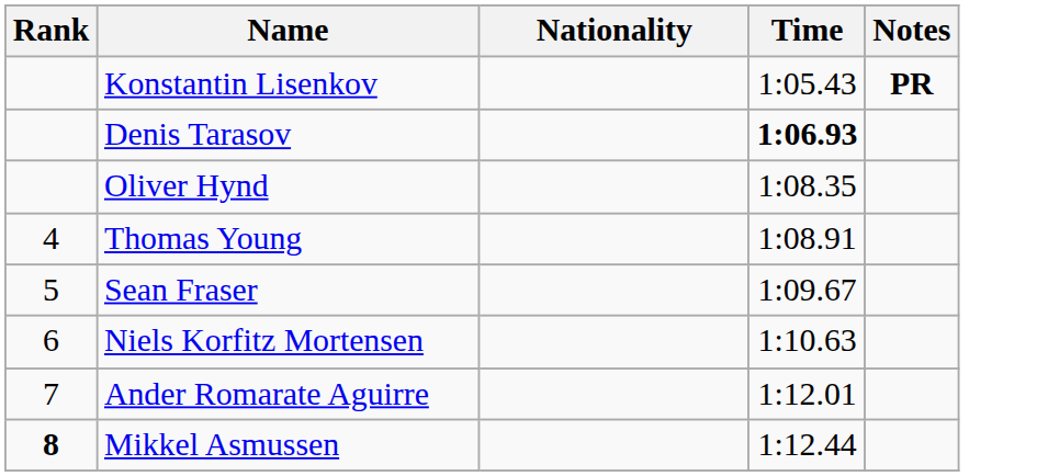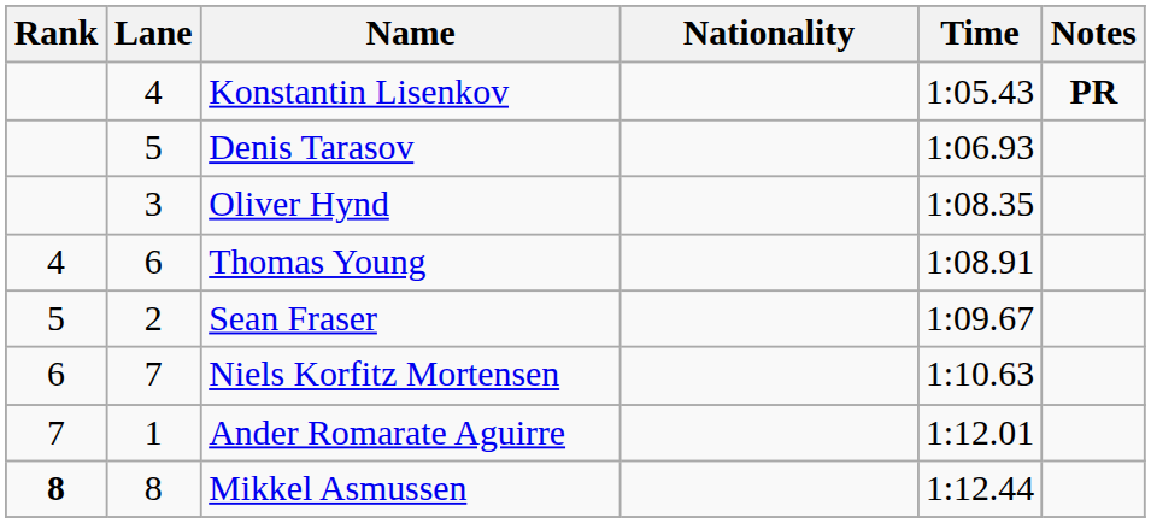 <table class="wikitable sortable" style="text-align:center">
 <tr>
 <th>Rank</th>
+<th>Lane</th>
 <th style="width:180px">Name</th>
 <th style="width:125px">Nationality</th>
 <th>Time</th>
 <th>Notes</th>
 </tr>
 <tr>
 <td></td>
+<td>4</td>
 <td style="text-align:left;"><a href='#'>Konstantin Lisenkov</a></td>
 <td style="text-align:left;"></td>
 <td>1:05.43</td>
 <td><strong>PR</strong></td>
 </tr>
 <tr>
 <td></td>
+<td>5</td>
 <td style="text-align:left;"><a href='#'>Denis Tarasov</a></td>
 <td style="text-align:left;"></td>
-<td><strong>1:06.93</strong></td>
+<td>1:06.93</td>
 <td></td>
 </tr>
 <tr>
 <td></td>
+<td>3</td>
 <td style="text-align:left;"><a href='#'>Oliver Hynd</a></td>
 <td style="text-align:left;"></td>
 <td>1:08.35</td>
 <td></td>
 </tr>
 <tr>
 <td>4</td>
+<td>6</td>
 <td style="text-align:left;"><a href='#'>Thomas Young</a></td>
 <td style="text-align:left;"></td>
 <td>1:08.91</td>
 <td></td>
 </tr>
 <tr>
 <td>5</td>
+<td>2</td>
 <td style="text-align:left;"><a href='#'>Sean Fraser</a></td>
 <td style="text-align:left;"></td>
 <td>1:09.67</td>
 <td></td>
 </tr>
 <tr>
 <td>6</td>
+<td>7</td>
 <td style="text-align:left;"><a href='#'>Niels Korfitz Mortensen</a></td>
 <td style="text-align:left;"></td>
 <td>1:10.63</td>
 <td></td>
 </tr>
 <tr>
 <td>7</td>
+<td>1</td>
 <td style="text-align:left;"><a href='#'>Ander Romarate Aguirre</a></td>
 <td style="text-align:left;"></td>
 <td>1:12.01</td>
 <td></td>
 </tr>
 <tr>
 <td><strong>8</strong></td>
+<td>8</td>
 <td style="text-align:left;"><a href='#'>Mikkel Asmussen</a></td>
 <td style="text-align:left;"></td>
 <td>1:12.44</td>
 <td></td>
 </tr>
 </table>
